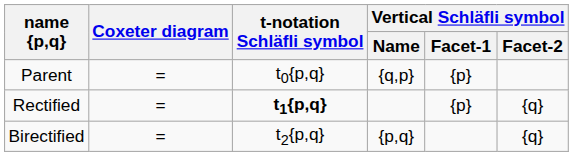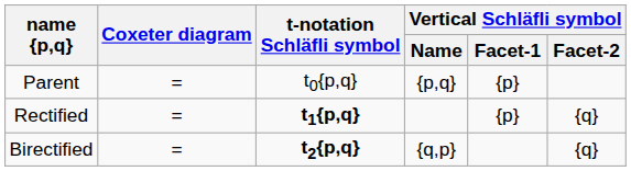 <table class="wikitable">
 <tr>
 <th rowspan=2>name<br>{p,q}</th>
 <th rowspan=2><a href='#'>Coxeter diagram</a></th>
 <th rowspan=2>t-notation<br><a href='#'>Schläfli symbol</a></th>
 <th colspan=3>Vertical <a href='#'>Schläfli symbol</a></th>
 </tr>
 <tr>
 <th>Name</th>
 <th>Facet-1</th>
 <th>Facet-2</th>
 </tr>
 <tr align=center>
 <td>Parent</td>
 <td> = </td>
 <td>t<sub>0</sub>{p,q}</td>
-<td>{q,p}</td>
+<td>{p,q}</td>
 <td>{p}</td>
 <td></td>
 </tr>
 <tr align=center>
 <td>Rectified</td>
 <td> = </td>
 <td><strong>t<sub>1</sub>{p,q}</strong></td>
 <td></td>
 <td>{p}</td>
 <td>{q}</td>
 </tr>
 <tr align=center>
 <td>Birectified</td>
 <td> = </td>
-<td>t<sub>2</sub>{p,q}</td>
-<td>{p,q}</td>
+<td><strong>t<sub>2</sub>{p,q}</strong></td>
+<td>{q,p}</td>
 <td></td>
 <td>{q}</td>
 </tr>
 </table>
